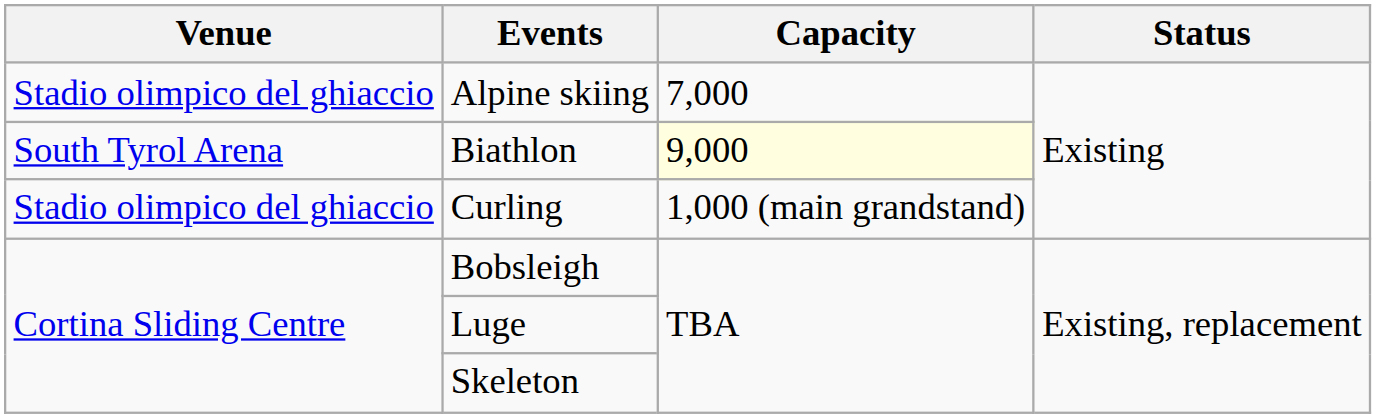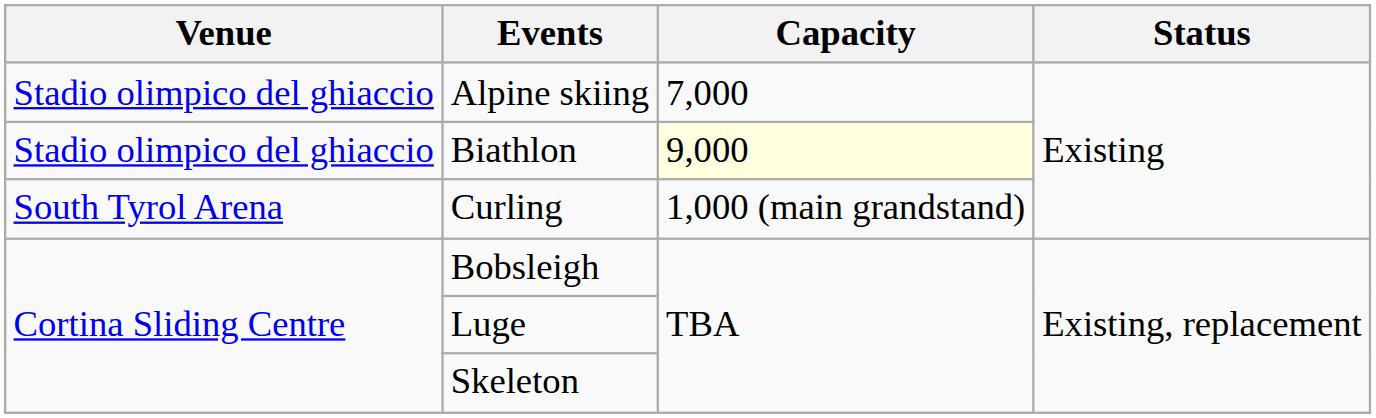 <table class="wikitable sortable">
 <tr>
 <th>Venue</th>
 <th>Events</th>
 <th>Capacity</th>
 <th>Status</th>
 </tr>
 <tr>
 <td><a href='#'>Stadio olimpico del ghiaccio</a></td>
 <td>Alpine skiing</td>
 <td>7,000</td>
 <td rowspan="3">Existing</td>
 </tr>
 <tr>
-<td><a href='#'>South Tyrol Arena</a></td>
+<td><a href='#'>Stadio olimpico del ghiaccio</a></td>
 <td>Biathlon</td>
 <td style="background: lightyellow;">9,000</td>
 </tr>
 <tr>
-<td><a href='#'>Stadio olimpico del ghiaccio</a></td>
+<td><a href='#'>South Tyrol Arena</a></td>
 <td>Curling</td>
 <td>1,000 (main grandstand)</td>
 </tr>
 <tr>
 <td rowspan="3"><a href='#'>Cortina Sliding Centre</a></td>
 <td>Bobsleigh</td>
 <td rowspan="3">TBA</td>
 <td rowspan="3">Existing, replacement</td>
 </tr>
 <tr>
 <td>Luge</td>
 </tr>
 <tr>
 <td>Skeleton</td>
 </tr>
 </table>
